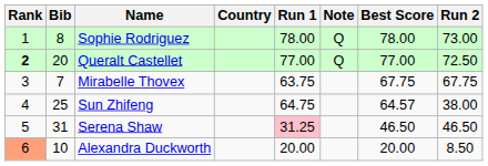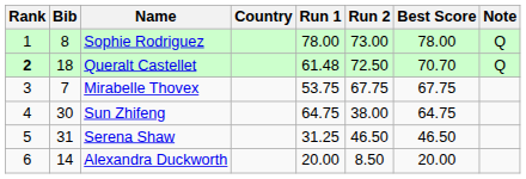 <table class="wikitable sortable" style="text-align:center">
 <tr>
 <th>Rank</th>
 <th>Bib</th>
 <th>Name</th>
 <th>Country</th>
 <th>Run 1</th>
+<th>Run 2</th>
+<th>Best Score</th>
 <th>Note</th>
-<th>Best Score</th>
-<th>Run 2</th>
 </tr>
 <tr bgcolor=ccffcc>
 <td>1</td>
 <td>8</td>
 <td align=left><a href='#'>Sophie Rodriguez</a></td>
 <td align=left></td>
 <td>78.00</td>
+<td>73.00</td>
+<td>78.00</td>
 <td>Q</td>
-<td>78.00</td>
-<td>73.00</td>
 </tr>
 <tr bgcolor=ccffcc>
 <td><strong>2</strong></td>
-<td>20</td>
+<td>18</td>
 <td align=left><a href='#'>Queralt Castellet</a></td>
 <td align=left></td>
-<td>77.00</td>
+<td>61.48</td>
+<td>72.50</td>
+<td>70.70</td>
 <td>Q</td>
-<td>77.00</td>
-<td>72.50</td>
 </tr>
 <tr>
 <td>3</td>
 <td>7</td>
 <td align=left><a href='#'>Mirabelle Thovex</a></td>
 <td align=left></td>
-<td>63.75</td>
-<td></td>
+<td>53.75</td>
 <td>67.75</td>
 <td>67.75</td>
+<td></td>
 </tr>
 <tr>
 <td>4</td>
-<td>25</td>
+<td>30</td>
 <td align=left><a href='#'>Sun Zhifeng</a></td>
 <td align=left></td>
 <td>64.75</td>
+<td>38.00</td>
+<td>64.75</td>
 <td></td>
-<td>64.57</td>
-<td>38.00</td>
 </tr>
 <tr>
 <td>5</td>
 <td>31</td>
 <td align=left><a href='#'>Serena Shaw</a></td>
 <td align=left></td>
-<td style="background: pink;">31.25</td>
-<td></td>
+<td>31.25</td>
 <td>46.50</td>
 <td>46.50</td>
+<td></td>
 </tr>
 <tr>
-<td style="background: lightsalmon;">6</td>
-<td>10</td>
+<td>6</td>
+<td>14</td>
 <td align=left><a href='#'>Alexandra Duckworth</a></td>
 <td align=left></td>
 <td>20.00</td>
+<td>8.50</td>
+<td>20.00</td>
 <td></td>
-<td>20.00</td>
-<td>8.50</td>
 </tr>
 </table>
